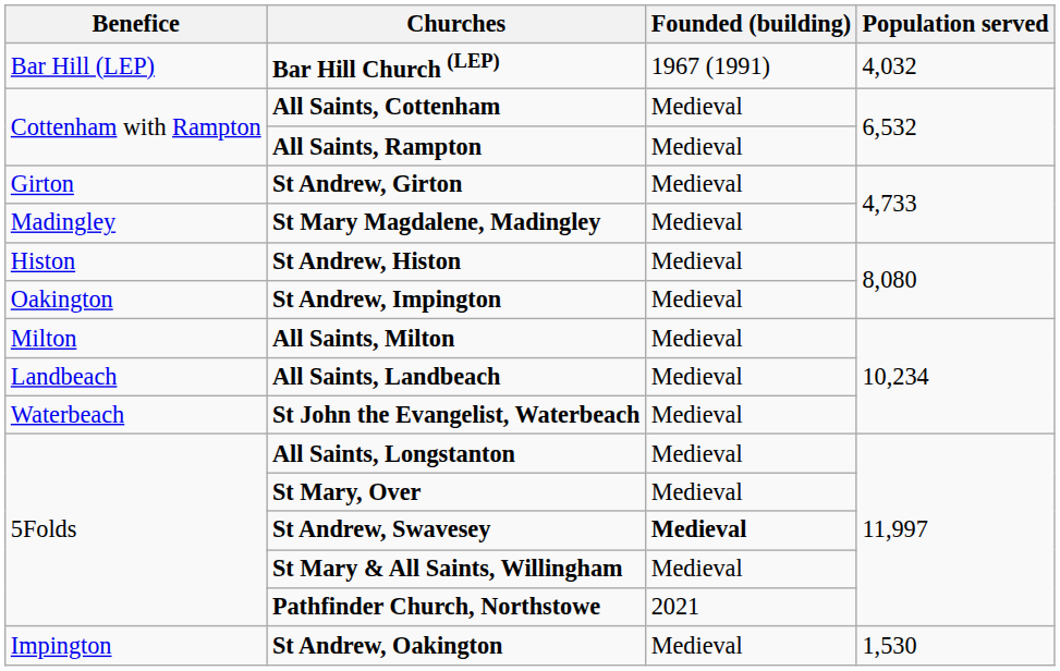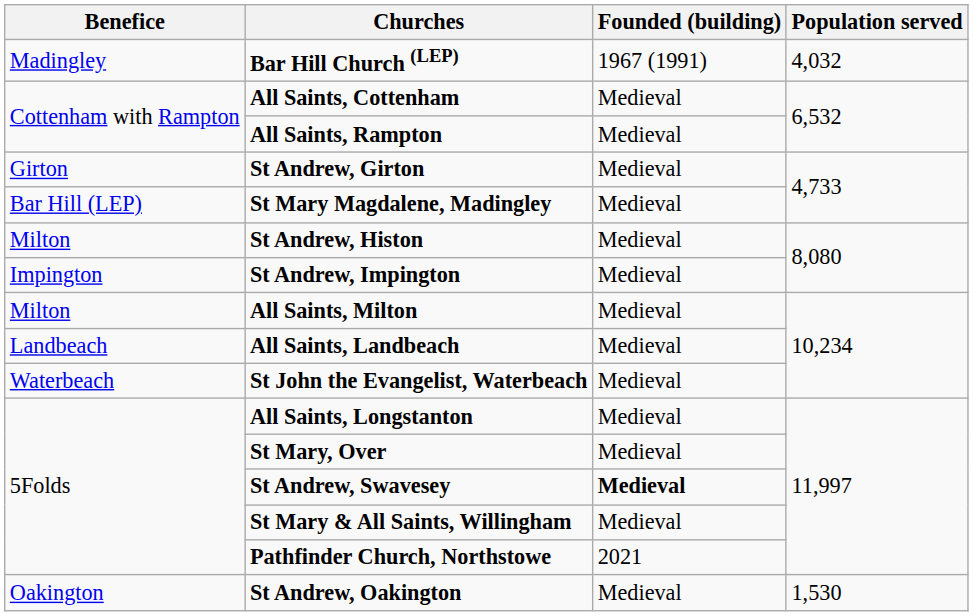 <table class="wikitable">
 <tr>
 <th>Benefice</th>
 <th>Churches</th>
 <th>Founded (building)</th>
 <th>Population served<strong></strong></th>
 </tr>
 <tr>
-<td><a href='#'>Bar Hill (LEP)</a></td>
+<td><a href='#'>Madingley</a></td>
 <td><strong>Bar Hill Church <sup>(LEP)</sup></strong></td>
 <td>1967 (1991)</td>
 <td>4,032</td>
 </tr>
 <tr>
 <td rowspan="2"><a href='#'>Cottenham</a> with <a href='#'>Rampton</a></td>
 <td><strong>All Saints, Cottenham</strong></td>
 <td>Medieval</td>
 <td rowspan="2">6,532</td>
 </tr>
 <tr>
 <td><strong>All Saints, Rampton</strong></td>
 <td>Medieval</td>
 </tr>
 <tr>
 <td><a href='#'>Girton</a></td>
 <td><strong>St Andrew, Girton</strong></td>
 <td>Medieval</td>
 <td rowspan="2">4,733</td>
 </tr>
 <tr>
-<td><a href='#'>Madingley</a></td>
+<td><a href='#'>Bar Hill (LEP)</a></td>
 <td><strong>St Mary Magdalene, Madingley</strong></td>
 <td>Medieval</td>
 </tr>
 <tr>
-<td><a href='#'>Histon</a></td>
+<td><a href='#'>Milton</a></td>
 <td><strong>St Andrew, Histon</strong></td>
 <td>Medieval</td>
 <td rowspan="2">8,080</td>
 </tr>
 <tr>
-<td><a href='#'>Oakington</a></td>
+<td><a href='#'>Impington</a></td>
 <td><strong>St Andrew, Impington</strong></td>
 <td>Medieval</td>
 </tr>
 <tr>
 <td><a href='#'>Milton</a></td>
 <td><strong>All Saints, Milton</strong></td>
 <td>Medieval</td>
 <td rowspan="3">10,234</td>
 </tr>
 <tr>
 <td><a href='#'>Landbeach</a></td>
 <td><strong>All Saints, Landbeach</strong></td>
 <td>Medieval</td>
 </tr>
 <tr>
 <td><a href='#'>Waterbeach</a></td>
 <td><strong>St John the Evangelist, Waterbeach</strong></td>
 <td>Medieval</td>
 </tr>
 <tr>
 <td rowspan="5">5Folds</td>
 <td><strong>All Saints, Longstanton</strong></td>
 <td>Medieval</td>
 <td rowspan="5">11,997</td>
 </tr>
 <tr>
 <td><strong>St Mary, Over</strong></td>
 <td>Medieval</td>
 </tr>
 <tr>
 <td><strong>St Andrew, Swavesey</strong></td>
 <td><strong>Medieval</strong></td>
 </tr>
 <tr>
 <td><strong>St Mary & All Saints, Willingham</strong></td>
 <td>Medieval</td>
 </tr>
 <tr>
 <td><strong>Pathfinder Church, Northstowe</strong></td>
 <td>2021</td>
 </tr>
 <tr>
-<td><a href='#'>Impington</a></td>
+<td><a href='#'>Oakington</a></td>
 <td><strong>St Andrew, Oakington</strong></td>
 <td>Medieval</td>
 <td>1,530</td>
 </tr>
 </table>
